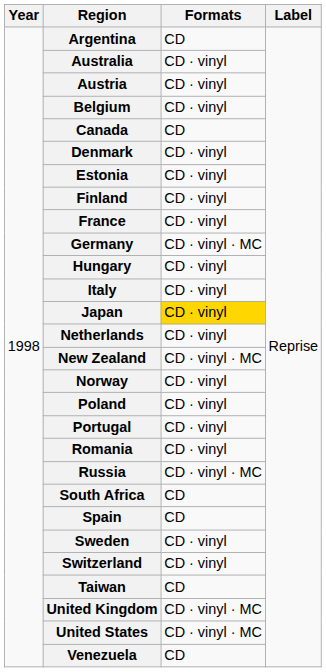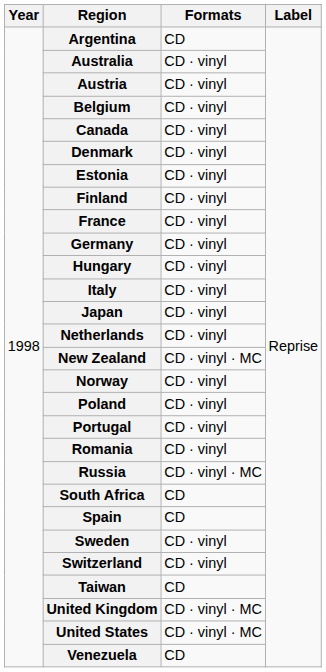 <table class="wikitable plainrowheaders">
 <tr>
 <th>Year</th>
 <th>Region</th>
 <th>Formats</th>
 <th>Label</th>
 </tr>
 <tr>
 <td rowspan="28">1998</td>
 <th scope="row">Argentina</th>
 <td>CD</td>
 <td rowspan="28">Reprise<br></td>
 </tr>
 <tr>
 <th scope="row">Australia</th>
 <td>CD · vinyl</td>
 </tr>
 <tr>
 <th scope="row">Austria</th>
 <td>CD · vinyl</td>
 </tr>
 <tr>
 <th scope="row">Belgium</th>
 <td>CD · vinyl</td>
 </tr>
 <tr>
 <th scope="row">Canada</th>
-<td>CD</td>
+<td>CD · vinyl</td>
 </tr>
 <tr>
 <th scope="row">Denmark</th>
 <td>CD · vinyl</td>
 </tr>
 <tr>
 <th scope="row">Estonia</th>
 <td>CD · vinyl</td>
 </tr>
 <tr>
 <th scope="row">Finland</th>
 <td>CD · vinyl</td>
 </tr>
 <tr>
 <th scope="row">France</th>
 <td>CD · vinyl</td>
 </tr>
 <tr>
 <th scope="row">Germany</th>
-<td>CD · vinyl · MC</td>
+<td>CD · vinyl</td>
 </tr>
 <tr>
 <th scope="row">Hungary</th>
 <td>CD · vinyl</td>
 </tr>
 <tr>
 <th scope="row">Italy</th>
 <td>CD · vinyl</td>
 </tr>
 <tr>
 <th scope="row">Japan</th>
-<td style="background: gold;">CD · vinyl</td>
+<td>CD · vinyl</td>
 </tr>
 <tr>
 <th scope="row">Netherlands</th>
 <td>CD · vinyl</td>
 </tr>
 <tr>
 <th scope="row">New Zealand</th>
 <td>CD · vinyl · MC</td>
 </tr>
 <tr>
 <th scope="row">Norway</th>
 <td>CD · vinyl</td>
 </tr>
 <tr>
 <th scope="row">Poland</th>
 <td>CD · vinyl</td>
 </tr>
 <tr>
 <th scope="row">Portugal</th>
 <td>CD · vinyl</td>
 </tr>
 <tr>
 <th scope="row">Romania</th>
 <td>CD · vinyl</td>
 </tr>
 <tr>
 <th scope="row">Russia</th>
 <td>CD · vinyl · MC</td>
 </tr>
 <tr>
 <th scope="row">South Africa</th>
 <td>CD</td>
 </tr>
 <tr>
 <th scope="row">Spain</th>
 <td>CD</td>
 </tr>
 <tr>
 <th scope="row">Sweden</th>
 <td>CD · vinyl</td>
 </tr>
 <tr>
 <th scope="row">Switzerland</th>
 <td>CD · vinyl</td>
 </tr>
 <tr>
 <th scope="row">Taiwan</th>
 <td>CD</td>
 </tr>
 <tr>
 <th scope="row">United Kingdom</th>
 <td>CD · vinyl · MC</td>
 </tr>
 <tr>
 <th scope="row">United States</th>
 <td>CD · vinyl · MC</td>
 </tr>
 <tr>
 <th scope="row">Venezuela</th>
 <td>CD</td>
 </tr>
 </table>
